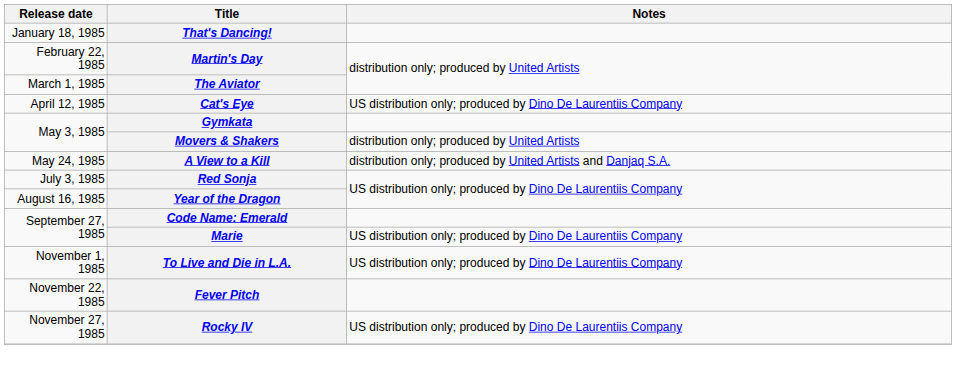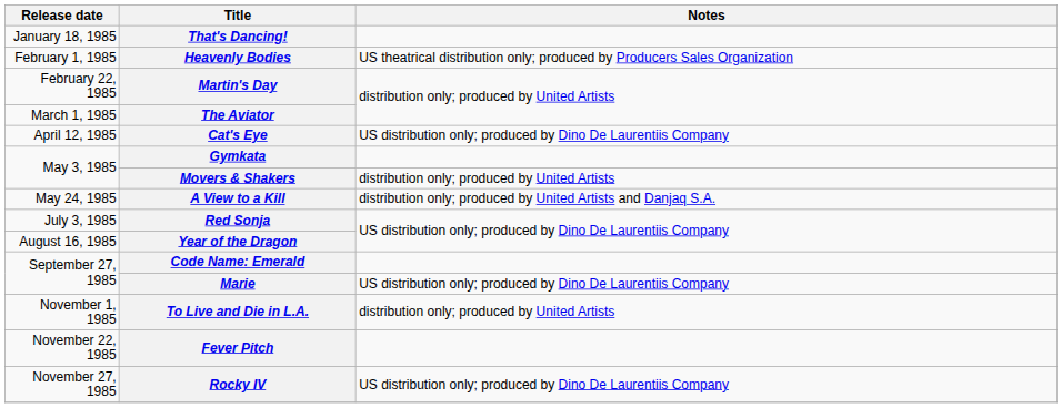 <table class="wikitable sortable" style="width:100%;">
 <tr>
 <th scope="col" style="width:130px;">Release date</th>
 <th>Title</th>
 <th>Notes</th>
 </tr>
 <tr>
 <td style="text-align:right;">January 18, 1985</td>
 <th scope="row"><em><a href='#'>That's Dancing!</a></em></th>
 <td></td>
+</tr>
+<tr>
+<td style="text-align:right;">February 1, 1985</td>
+<th scope="row"><em><a href='#'>Heavenly Bodies</a></em></th>
+<td>US theatrical distribution only; produced by <a href='#'>Producers Sales Organization</a></td>
 </tr>
 <tr>
 <td style="text-align:right;">February 22, 1985</td>
 <th scope="row"><em><a href='#'>Martin's Day</a></em></th>
 <td rowspan="2">distribution only; produced by <a href='#'>United Artists</a></td>
 </tr>
 <tr>
 <td style="text-align:right;">March 1, 1985</td>
 <th scope="row"><em><a href='#'>The Aviator</a></em></th>
 </tr>
 <tr>
 <td style="text-align:right;">April 12, 1985</td>
 <th scope="row"><em><a href='#'>Cat's Eye</a></em></th>
 <td>US distribution only; produced by <a href='#'>Dino De Laurentiis Company</a></td>
 </tr>
 <tr>
 <td style="text-align:right;" rowspan="2">May 3, 1985</td>
 <th scope="row"><em><a href='#'>Gymkata</a></em></th>
 <td></td>
 </tr>
 <tr>
 <th scope="row"><em><a href='#'>Movers & Shakers</a></em></th>
 <td>distribution only; produced by <a href='#'>United Artists</a></td>
 </tr>
 <tr>
 <td style="text-align:right;">May 24, 1985</td>
 <th scope="row"><em><a href='#'>A View to a Kill</a></em></th>
 <td>distribution only; produced by <a href='#'>United Artists</a> and <a href='#'>Danjaq S.A.</a></td>
 </tr>
 <tr>
 <td style="text-align:right;">July 3, 1985</td>
 <th scope="row"><em><a href='#'>Red Sonja</a></em></th>
 <td rowspan="2">US distribution only; produced by <a href='#'>Dino De Laurentiis Company</a></td>
 </tr>
 <tr>
 <td style="text-align:right;">August 16, 1985</td>
 <th scope="row"><em><a href='#'>Year of the Dragon</a></em></th>
 </tr>
 <tr>
 <td style="text-align:right;" rowspan="2">September 27, 1985</td>
 <th scope="row"><em><a href='#'>Code Name: Emerald</a></em></th>
 <td></td>
 </tr>
 <tr>
 <th scope="row"><em><a href='#'>Marie</a></em></th>
 <td>US distribution only; produced by <a href='#'>Dino De Laurentiis Company</a></td>
 </tr>
 <tr>
 <td style="text-align:right;">November 1, 1985</td>
 <th scope="row"><em><a href='#'>To Live and Die in L.A.</a></em></th>
-<td>US distribution only; produced by <a href='#'>Dino De Laurentiis Company</a></td>
+<td>distribution only; produced by <a href='#'>United Artists</a></td>
 </tr>
 <tr>
 <td style="text-align:right;">November 22, 1985</td>
 <th scope="row"><em><a href='#'>Fever Pitch</a></em></th>
 <td></td>
 </tr>
 <tr>
 <td style="text-align:right;">November 27, 1985</td>
 <th scope="row"><em><a href='#'>Rocky IV</a></em></th>
 <td>US distribution only; produced by <a href='#'>Dino De Laurentiis Company</a></td>
 </tr>
 <tr>
 </tr>
 </table>
